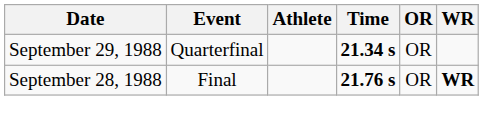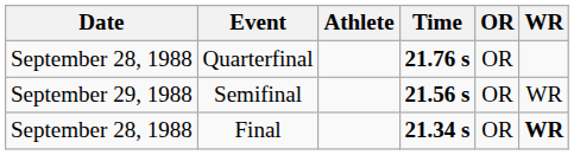 <table class=wikitable style=text-align:center>
 <tr>
 <th>Date</th>
 <th>Event</th>
 <th>Athlete</th>
 <th>Time</th>
 <th>OR</th>
 <th>WR</th>
 </tr>
 <tr>
-<td>September 29, 1988</td>
+<td>September 28, 1988</td>
 <td>Quarterfinal</td>
 <td align=left></td>
-<td><strong>21.34 s</strong></td>
+<td><strong>21.76 s</strong></td>
 <td>OR</td>
 <td></td>
+</tr>
+<tr>
+<td>September 29, 1988</td>
+<td>Semifinal</td>
+<td align=left></td>
+<td><strong>21.56 s</strong></td>
+<td>OR</td>
+<td>WR</td>
 </tr>
 <tr>
 <td>September 28, 1988</td>
 <td>Final</td>
 <td align=left></td>
-<td><strong>21.76 s</strong></td>
+<td><strong>21.34 s</strong></td>
 <td>OR</td>
 <td><strong>WR</strong></td>
 </tr>
 </table>
